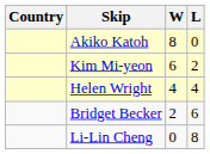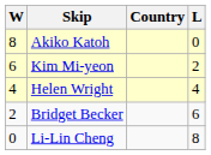 <table class=wikitable>
 <tr>
+<th>W</th>
+<th>Skip</th>
 <th>Country</th>
-<th>Skip</th>
-<th>W</th>
 <th>L</th>
 </tr>
 <tr bgcolor=#ffffcc>
+<td>8</td>
+<td><a href='#'>Akiko Katoh</a></td>
 <td></td>
-<td><a href='#'>Akiko Katoh</a></td>
-<td>8</td>
 <td>0</td>
 </tr>
 <tr bgcolor=#ffffcc>
+<td>6</td>
+<td><a href='#'>Kim Mi-yeon</a></td>
 <td></td>
-<td><a href='#'>Kim Mi-yeon</a></td>
-<td>6</td>
 <td>2</td>
 </tr>
 <tr bgcolor=#ffffcc>
+<td>4</td>
+<td><a href='#'>Helen Wright</a></td>
 <td></td>
-<td><a href='#'>Helen Wright</a></td>
-<td>4</td>
 <td>4</td>
 </tr>
 <tr>
+<td>2</td>
+<td><a href='#'>Bridget Becker</a></td>
 <td></td>
-<td><a href='#'>Bridget Becker</a></td>
-<td>2</td>
 <td>6</td>
 </tr>
 <tr>
+<td>0</td>
+<td><a href='#'>Li-Lin Cheng</a></td>
 <td></td>
-<td><a href='#'>Li-Lin Cheng</a></td>
-<td>0</td>
 <td>8</td>
 </tr>
 </table>
